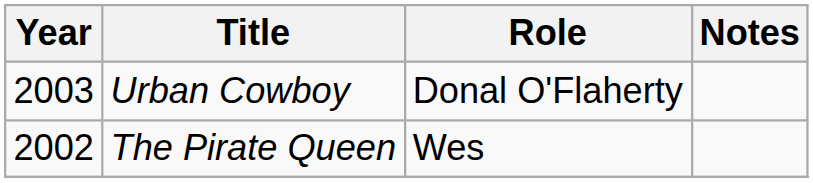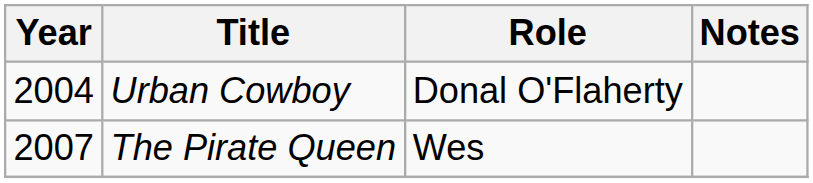 <table class="wikitable sortable">
 <tr>
 <th>Year</th>
 <th>Title</th>
 <th>Role</th>
 <th>Notes</th>
 </tr>
 <tr>
-<td>2003</td>
+<td>2004</td>
 <td><em>Urban Cowboy</em></td>
 <td>Donal O'Flaherty</td>
 <td></td>
 </tr>
 <tr>
-<td>2002</td>
+<td>2007</td>
 <td><em>The Pirate Queen</em></td>
 <td>Wes</td>
 <td></td>
 </tr>
 <tr>
 </tr>
 </table>
